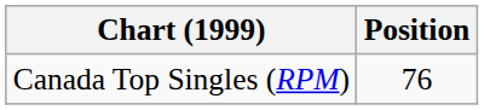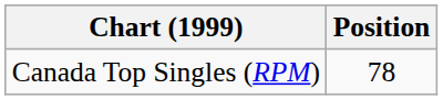 <table class="wikitable sortable plainrowheaders" style="text-align:center">
 <tr>
 <th scope="col">Chart (1999)</th>
 <th scope="col">Position</th>
 </tr>
 <tr>
 <td>Canada Top Singles (<em><a href='#'>RPM</a></em>)</td>
-<td style="text-align:center;">76</td>
+<td style="text-align:center;">78</td>
 </tr>
 </table>
